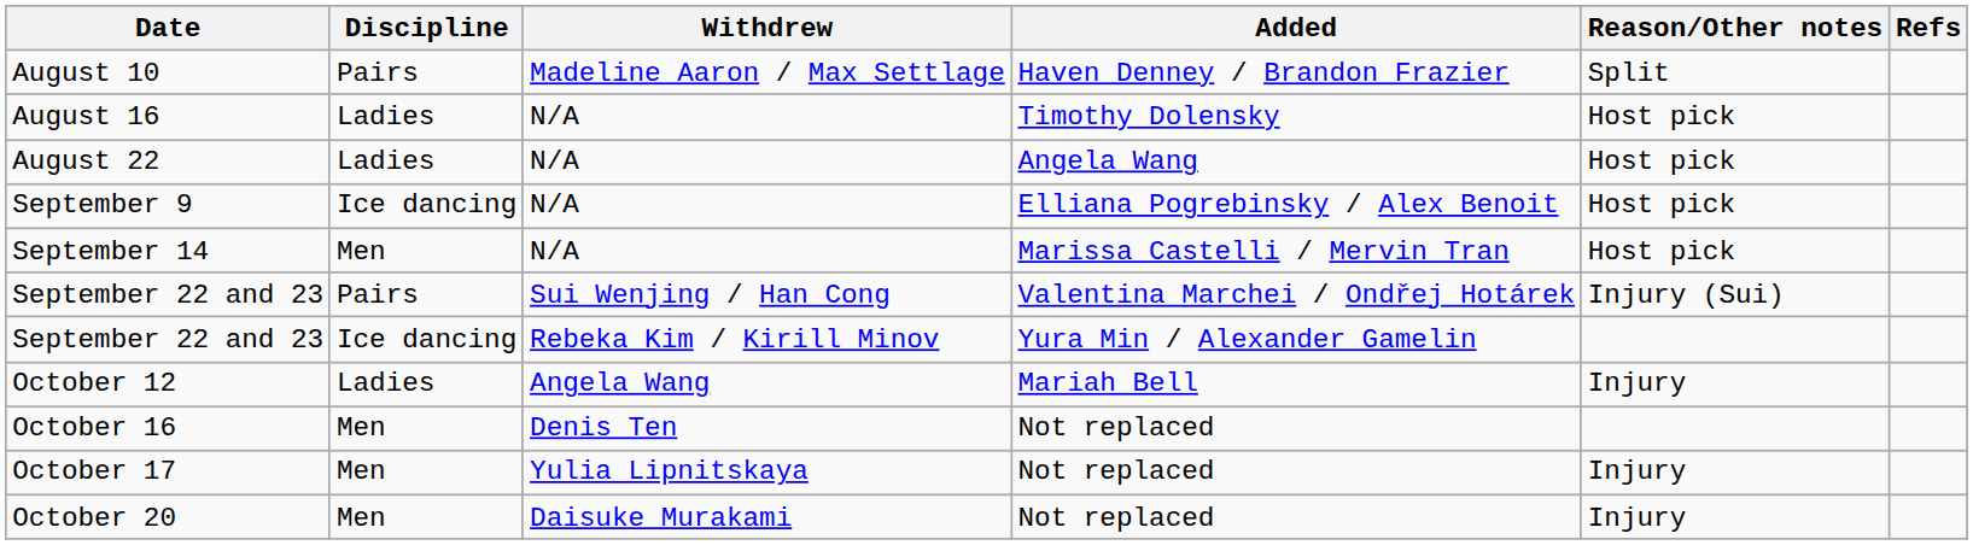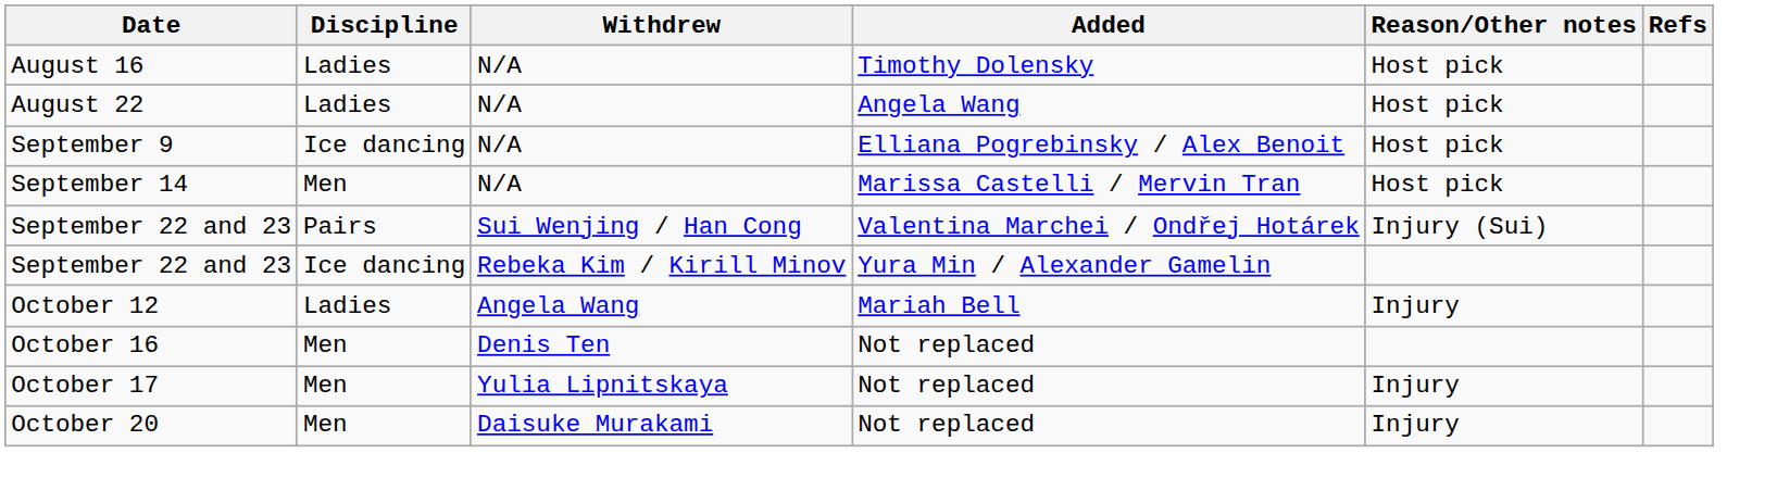 <table class="wikitable sortable">
 <tr>
 <th>Date</th>
 <th>Discipline</th>
 <th>Withdrew</th>
 <th>Added</th>
 <th>Reason/Other notes</th>
 <th>Refs</th>
-</tr>
-<tr>
-<td>August 10</td>
-<td>Pairs</td>
-<td> <a href='#'>Madeline Aaron</a> / <a href='#'>Max Settlage</a></td>
-<td> <a href='#'>Haven Denney</a> / <a href='#'>Brandon Frazier</a></td>
-<td>Split</td>
-<td></td>
 </tr>
 <tr>
 <td>August 16</td>
 <td>Ladies</td>
 <td>N/A</td>
 <td> <a href='#'>Timothy Dolensky</a></td>
 <td>Host pick</td>
 <td></td>
 </tr>
 <tr>
 <td>August 22</td>
 <td>Ladies</td>
 <td>N/A</td>
 <td> <a href='#'>Angela Wang</a></td>
 <td>Host pick</td>
 <td></td>
 </tr>
 <tr>
 <td>September 9</td>
 <td>Ice dancing</td>
 <td>N/A</td>
 <td> <a href='#'>Elliana Pogrebinsky</a> / <a href='#'>Alex Benoit</a></td>
 <td>Host pick</td>
 <td></td>
 </tr>
 <tr>
 <td>September 14</td>
 <td>Men</td>
 <td>N/A</td>
 <td> <a href='#'>Marissa Castelli</a> / <a href='#'>Mervin Tran</a></td>
 <td>Host pick</td>
 <td></td>
 </tr>
 <tr>
 <td>September 22 and 23</td>
 <td>Pairs</td>
 <td> <a href='#'>Sui Wenjing</a> / <a href='#'>Han Cong</a></td>
 <td> <a href='#'>Valentina Marchei</a> / <a href='#'>Ondřej Hotárek</a></td>
 <td>Injury (Sui)</td>
 <td></td>
 </tr>
 <tr>
 <td>September 22 and 23</td>
 <td>Ice dancing</td>
 <td> <a href='#'>Rebeka Kim</a> / <a href='#'>Kirill Minov</a></td>
 <td> <a href='#'>Yura Min</a> / <a href='#'>Alexander Gamelin</a></td>
 <td></td>
 <td></td>
 </tr>
 <tr>
 <td>October 12</td>
 <td>Ladies</td>
 <td> <a href='#'>Angela Wang</a></td>
 <td> <a href='#'>Mariah Bell</a></td>
 <td>Injury</td>
 <td></td>
 </tr>
 <tr>
 <td>October 16</td>
 <td>Men</td>
 <td> <a href='#'>Denis Ten</a></td>
 <td>Not replaced</td>
 <td></td>
 <td></td>
 </tr>
 <tr>
 <td>October 17</td>
 <td>Men</td>
 <td> <a href='#'>Yulia Lipnitskaya</a></td>
 <td>Not replaced</td>
 <td>Injury</td>
 <td></td>
 </tr>
 <tr>
 <td>October 20</td>
 <td>Men</td>
 <td> <a href='#'>Daisuke Murakami</a></td>
 <td>Not replaced</td>
 <td>Injury</td>
 <td></td>
 </tr>
 </table>
